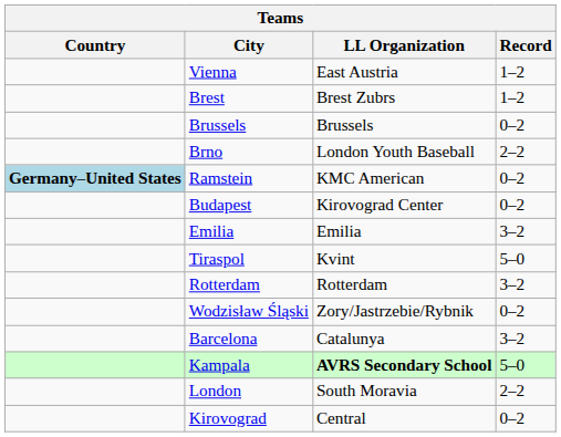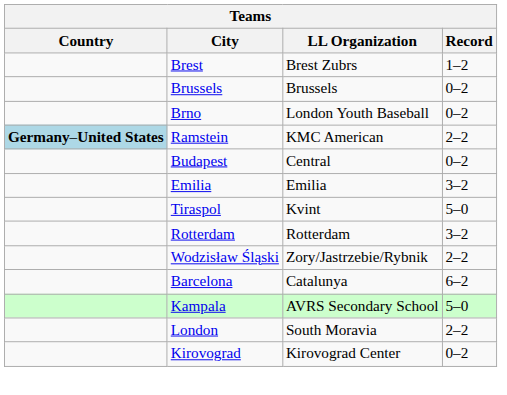 <table class="wikitable">
 <tr>
 <th colspan="4">Teams</th>
 </tr>
 <tr>
 <th>Country</th>
 <th>City</th>
 <th>LL Organization</th>
 <th>Record</th>
-</tr>
-<tr>
-<td><strong></strong></td>
-<td><a href='#'>Vienna</a></td>
-<td>East Austria</td>
-<td>1–2</td>
 </tr>
 <tr>
 <td><strong></strong></td>
 <td><a href='#'>Brest</a></td>
 <td>Brest Zubrs</td>
 <td>1–2</td>
 </tr>
 <tr>
 <td><strong></strong></td>
 <td><a href='#'>Brussels</a></td>
 <td>Brussels</td>
 <td>0–2</td>
 </tr>
 <tr>
 <td><strong></strong></td>
 <td><a href='#'>Brno</a></td>
 <td>London Youth Baseball</td>
-<td>2–2</td>
+<td>0–2</td>
 </tr>
 <tr>
 <td style="background: lightblue;"> <strong>Germany</strong>–<strong>United States</strong></td>
 <td><a href='#'>Ramstein</a></td>
 <td>KMC American</td>
-<td>0–2</td>
+<td>2–2</td>
 </tr>
 <tr>
 <td><strong></strong></td>
 <td><a href='#'>Budapest</a></td>
-<td>Kirovograd Center</td>
+<td>Central</td>
 <td>0–2</td>
 </tr>
 <tr>
 <td><strong></strong></td>
 <td><a href='#'>Emilia</a></td>
 <td>Emilia</td>
 <td>3–2</td>
 </tr>
 <tr>
 <td><strong></strong></td>
 <td><a href='#'>Tiraspol</a></td>
 <td>Kvint</td>
 <td>5–0</td>
 </tr>
 <tr>
 <td><strong></strong></td>
 <td><a href='#'>Rotterdam</a></td>
 <td>Rotterdam</td>
 <td>3–2</td>
 </tr>
 <tr>
 <td><strong></strong></td>
 <td><a href='#'>Wodzisław Śląski</a></td>
 <td>Zory/Jastrzebie/Rybnik</td>
-<td>0–2</td>
+<td>2–2</td>
 </tr>
 <tr>
 <td><strong></strong></td>
 <td><a href='#'>Barcelona</a></td>
 <td>Catalunya</td>
-<td>3–2</td>
+<td>6–2</td>
 </tr>
 <tr bgcolor=ccffcc>
 <td><strong></strong></td>
 <td><a href='#'>Kampala</a></td>
-<td><strong>AVRS Secondary School</strong></td>
+<td>AVRS Secondary School</td>
 <td>5–0</td>
 </tr>
 <tr>
 <td><strong></strong></td>
 <td><a href='#'>London</a></td>
 <td>South Moravia</td>
 <td>2–2</td>
 </tr>
 <tr>
 <td><strong></strong></td>
 <td><a href='#'>Kirovograd</a></td>
-<td>Central</td>
+<td>Kirovograd Center</td>
 <td>0–2</td>
 </tr>
 </table>
